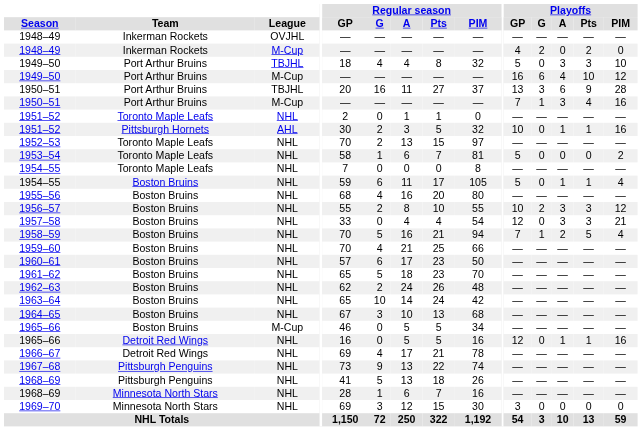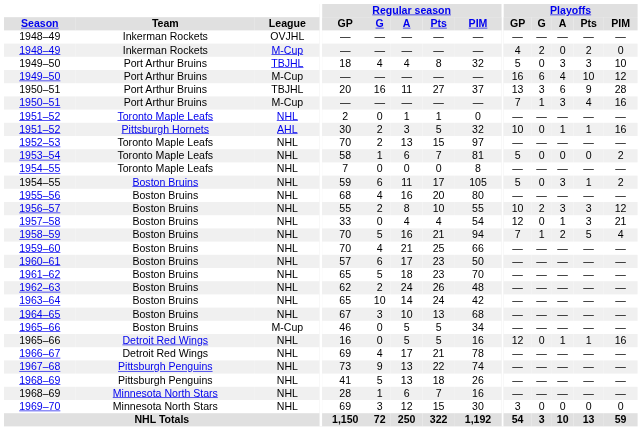 <table border="0" cellpadding="1" cellspacing="0" style="text-align:center; width:60em">
 <tr bgcolor="#e0e0e0">
 <th colspan="3" bgcolor="#ffffff"></th>
 <th rowspan="99" bgcolor="#ffffff"></th>
 <th colspan="5"><a href='#'>Regular season</a></th>
 <th rowspan="99" bgcolor="#ffffff"></th>
 <th colspan="5"><a href='#'>Playoffs</a></th>
 </tr>
 <tr bgcolor="#e0e0e0">
 <th><a href='#'>Season</a></th>
 <th>Team</th>
 <th>League</th>
 <th>GP</th>
 <th><a href='#'>G</a></th>
 <th><a href='#'>A</a></th>
 <th><a href='#'>Pts</a></th>
 <th><a href='#'>PIM</a></th>
 <th>GP</th>
 <th>G</th>
 <th>A</th>
 <th>Pts</th>
 <th>PIM</th>
 </tr>
 <tr>
 <td>1948–49</td>
 <td>Inkerman Rockets</td>
 <td>OVJHL</td>
 <td>—</td>
 <td>—</td>
 <td>—</td>
 <td>—</td>
 <td>—</td>
 <td>—</td>
 <td>—</td>
 <td>—</td>
 <td>—</td>
 <td>—</td>
 </tr>
 <tr bgcolor="#f0f0f0">
 <td><a href='#'>1948–49</a></td>
 <td>Inkerman Rockets</td>
 <td><a href='#'>M-Cup</a></td>
 <td>—</td>
 <td>—</td>
 <td>—</td>
 <td>—</td>
 <td>—</td>
 <td>4</td>
 <td>2</td>
 <td>0</td>
 <td>2</td>
 <td>0</td>
 </tr>
 <tr>
 <td>1949–50</td>
 <td>Port Arthur Bruins</td>
 <td><a href='#'>TBJHL</a></td>
 <td>18</td>
 <td>4</td>
 <td>4</td>
 <td>8</td>
 <td>32</td>
 <td>5</td>
 <td>0</td>
 <td>3</td>
 <td>3</td>
 <td>10</td>
 </tr>
 <tr bgcolor="#f0f0f0">
 <td><a href='#'>1949–50</a></td>
 <td>Port Arthur Bruins</td>
 <td>M-Cup</td>
 <td>—</td>
 <td>—</td>
 <td>—</td>
 <td>—</td>
 <td>—</td>
 <td>16</td>
 <td>6</td>
 <td>4</td>
 <td>10</td>
 <td>12</td>
 </tr>
 <tr>
 <td>1950–51</td>
 <td>Port Arthur Bruins</td>
 <td>TBJHL</td>
 <td>20</td>
 <td>16</td>
 <td>11</td>
 <td>27</td>
 <td>37</td>
 <td>13</td>
 <td>3</td>
 <td>6</td>
 <td>9</td>
 <td>28</td>
 </tr>
 <tr bgcolor="#f0f0f0">
 <td><a href='#'>1950–51</a></td>
 <td>Port Arthur Bruins</td>
 <td>M-Cup</td>
 <td>—</td>
 <td>—</td>
 <td>—</td>
 <td>—</td>
 <td>—</td>
 <td>7</td>
 <td>1</td>
 <td>3</td>
 <td>4</td>
 <td>16</td>
 </tr>
 <tr>
 <td><a href='#'>1951–52</a></td>
 <td><a href='#'>Toronto Maple Leafs</a></td>
 <td><a href='#'>NHL</a></td>
 <td>2</td>
 <td>0</td>
 <td>1</td>
 <td>1</td>
 <td>0</td>
 <td>—</td>
 <td>—</td>
 <td>—</td>
 <td>—</td>
 <td>—</td>
 </tr>
 <tr bgcolor="#f0f0f0">
 <td><a href='#'>1951–52</a></td>
 <td><a href='#'>Pittsburgh Hornets</a></td>
 <td><a href='#'>AHL</a></td>
 <td>30</td>
 <td>2</td>
 <td>3</td>
 <td>5</td>
 <td>32</td>
 <td>10</td>
 <td>0</td>
 <td>1</td>
 <td>1</td>
 <td>16</td>
 </tr>
 <tr>
 <td><a href='#'>1952–53</a></td>
 <td>Toronto Maple Leafs</td>
 <td>NHL</td>
 <td>70</td>
 <td>2</td>
 <td>13</td>
 <td>15</td>
 <td>97</td>
 <td>—</td>
 <td>—</td>
 <td>—</td>
 <td>—</td>
 <td>—</td>
 </tr>
 <tr bgcolor="#f0f0f0">
 <td><a href='#'>1953–54</a></td>
 <td>Toronto Maple Leafs</td>
 <td>NHL</td>
 <td>58</td>
 <td>1</td>
 <td>6</td>
 <td>7</td>
 <td>81</td>
 <td>5</td>
 <td>0</td>
 <td>0</td>
 <td>0</td>
 <td>2</td>
 </tr>
 <tr>
 <td><a href='#'>1954–55</a></td>
 <td>Toronto Maple Leafs</td>
 <td>NHL</td>
 <td>7</td>
 <td>0</td>
 <td>0</td>
 <td>0</td>
 <td>8</td>
 <td>—</td>
 <td>—</td>
 <td>—</td>
 <td>—</td>
 <td>—</td>
 </tr>
 <tr bgcolor="#f0f0f0">
 <td>1954–55</td>
 <td><a href='#'>Boston Bruins</a></td>
 <td>NHL</td>
 <td>59</td>
 <td>6</td>
 <td>11</td>
 <td>17</td>
 <td>105</td>
 <td>5</td>
 <td>0</td>
+<td>3</td>
 <td>1</td>
-<td>1</td>
-<td>4</td>
+<td>2</td>
 </tr>
 <tr>
 <td><a href='#'>1955–56</a></td>
 <td>Boston Bruins</td>
 <td>NHL</td>
 <td>68</td>
 <td>4</td>
 <td>16</td>
 <td>20</td>
 <td>80</td>
 <td>—</td>
 <td>—</td>
 <td>—</td>
 <td>—</td>
 <td>—</td>
 </tr>
 <tr bgcolor="#f0f0f0">
 <td><a href='#'>1956–57</a></td>
 <td>Boston Bruins</td>
 <td>NHL</td>
 <td>55</td>
 <td>2</td>
 <td>8</td>
 <td>10</td>
 <td>55</td>
 <td>10</td>
 <td>2</td>
 <td>3</td>
 <td>3</td>
 <td>12</td>
 </tr>
 <tr>
 <td><a href='#'>1957–58</a></td>
 <td>Boston Bruins</td>
 <td>NHL</td>
 <td>33</td>
 <td>0</td>
 <td>4</td>
 <td>4</td>
 <td>54</td>
 <td>12</td>
 <td>0</td>
-<td>3</td>
+<td>1</td>
 <td>3</td>
 <td>21</td>
 </tr>
 <tr bgcolor="#f0f0f0">
 <td><a href='#'>1958–59</a></td>
 <td>Boston Bruins</td>
 <td>NHL</td>
 <td>70</td>
 <td>5</td>
 <td>16</td>
 <td>21</td>
 <td>94</td>
 <td>7</td>
 <td>1</td>
 <td>2</td>
 <td>5</td>
 <td>4</td>
 </tr>
 <tr>
 <td><a href='#'>1959–60</a></td>
 <td>Boston Bruins</td>
 <td>NHL</td>
 <td>70</td>
 <td>4</td>
 <td>21</td>
 <td>25</td>
 <td>66</td>
 <td>—</td>
 <td>—</td>
 <td>—</td>
 <td>—</td>
 <td>—</td>
 </tr>
 <tr bgcolor="#f0f0f0">
 <td><a href='#'>1960–61</a></td>
 <td>Boston Bruins</td>
 <td>NHL</td>
 <td>57</td>
 <td>6</td>
 <td>17</td>
 <td>23</td>
 <td>50</td>
 <td>—</td>
 <td>—</td>
 <td>—</td>
 <td>—</td>
 <td>—</td>
 </tr>
 <tr>
 <td><a href='#'>1961–62</a></td>
 <td>Boston Bruins</td>
 <td>NHL</td>
 <td>65</td>
 <td>5</td>
 <td>18</td>
 <td>23</td>
 <td>70</td>
 <td>—</td>
 <td>—</td>
 <td>—</td>
 <td>—</td>
 <td>—</td>
 </tr>
 <tr bgcolor="#f0f0f0">
 <td><a href='#'>1962–63</a></td>
 <td>Boston Bruins</td>
 <td>NHL</td>
 <td>62</td>
 <td>2</td>
 <td>24</td>
 <td>26</td>
 <td>48</td>
 <td>—</td>
 <td>—</td>
 <td>—</td>
 <td>—</td>
 <td>—</td>
 </tr>
 <tr>
 <td><a href='#'>1963–64</a></td>
 <td>Boston Bruins</td>
 <td>NHL</td>
 <td>65</td>
 <td>10</td>
 <td>14</td>
 <td>24</td>
 <td>42</td>
 <td>—</td>
 <td>—</td>
 <td>—</td>
 <td>—</td>
 <td>—</td>
 </tr>
 <tr bgcolor="#f0f0f0">
 <td><a href='#'>1964–65</a></td>
 <td>Boston Bruins</td>
 <td>NHL</td>
 <td>67</td>
 <td>3</td>
 <td>10</td>
 <td>13</td>
 <td>68</td>
 <td>—</td>
 <td>—</td>
 <td>—</td>
 <td>—</td>
 <td>—</td>
 </tr>
 <tr>
 <td><a href='#'>1965–66</a></td>
 <td>Boston Bruins</td>
 <td>M-Cup</td>
 <td>46</td>
 <td>0</td>
 <td>5</td>
 <td>5</td>
 <td>34</td>
 <td>—</td>
 <td>—</td>
 <td>—</td>
 <td>—</td>
 <td>—</td>
 </tr>
 <tr bgcolor="#f0f0f0">
 <td>1965–66</td>
 <td><a href='#'>Detroit Red Wings</a></td>
 <td>NHL</td>
 <td>16</td>
 <td>0</td>
 <td>5</td>
 <td>5</td>
 <td>16</td>
 <td>12</td>
 <td>0</td>
 <td>1</td>
 <td>1</td>
 <td>16</td>
 </tr>
 <tr>
 <td><a href='#'>1966–67</a></td>
 <td>Detroit Red Wings</td>
 <td>NHL</td>
 <td>69</td>
 <td>4</td>
 <td>17</td>
 <td>21</td>
 <td>78</td>
 <td>—</td>
 <td>—</td>
 <td>—</td>
 <td>—</td>
 <td>—</td>
 </tr>
 <tr bgcolor="#f0f0f0">
 <td><a href='#'>1967–68</a></td>
 <td><a href='#'>Pittsburgh Penguins</a></td>
 <td>NHL</td>
 <td>73</td>
 <td>9</td>
 <td>13</td>
 <td>22</td>
 <td>74</td>
 <td>—</td>
 <td>—</td>
 <td>—</td>
 <td>—</td>
 <td>—</td>
 </tr>
 <tr>
 </tr>
 <tr>
 <td><a href='#'>1968–69</a></td>
 <td>Pittsburgh Penguins</td>
 <td>NHL</td>
 <td>41</td>
 <td>5</td>
 <td>13</td>
 <td>18</td>
 <td>26</td>
 <td>—</td>
 <td>—</td>
 <td>—</td>
 <td>—</td>
 <td>—</td>
 </tr>
 <tr bgcolor="#f0f0f0">
 <td>1968–69</td>
 <td><a href='#'>Minnesota North Stars</a></td>
 <td>NHL</td>
 <td>28</td>
 <td>1</td>
 <td>6</td>
 <td>7</td>
 <td>16</td>
 <td>—</td>
 <td>—</td>
 <td>—</td>
 <td>—</td>
 <td>—</td>
 </tr>
 <tr>
 <td><a href='#'>1969–70</a></td>
 <td>Minnesota North Stars</td>
 <td>NHL</td>
 <td>69</td>
 <td>3</td>
 <td>12</td>
 <td>15</td>
 <td>30</td>
 <td>3</td>
 <td>0</td>
 <td>0</td>
 <td>0</td>
 <td>0</td>
 </tr>
 <tr bgcolor="#e0e0e0">
 <th colspan="3">NHL Totals</th>
 <th>1,150</th>
 <th>72</th>
 <th>250</th>
 <th>322</th>
 <th>1,192</th>
 <th>54</th>
 <th>3</th>
 <th>10</th>
 <th>13</th>
 <th>59</th>
 </tr>
 </table>
